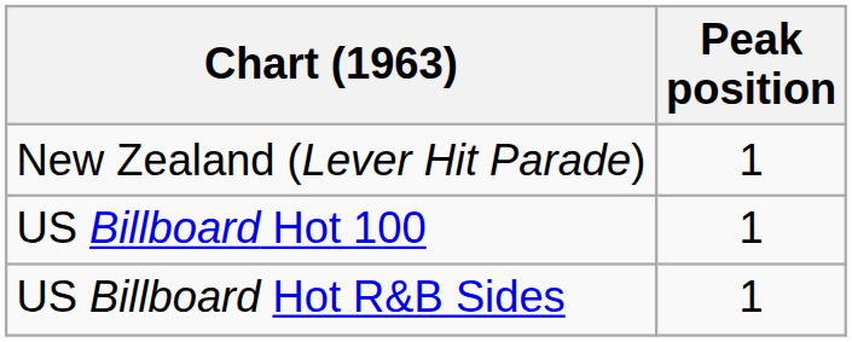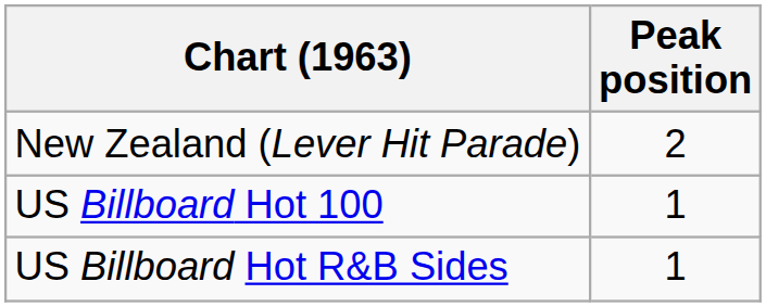 <table class="wikitable">
 <tr>
 <th>Chart (1963)</th>
 <th>Peak<br>position</th>
 </tr>
 <tr>
 <td>New Zealand (<em>Lever Hit Parade</em>)</td>
-<td style="text-align:center;">1</td>
+<td style="text-align:center;">2</td>
 </tr>
 <tr>
 <td>US <a href='#'><em>Billboard</em> Hot 100</a></td>
 <td style="text-align:center;">1</td>
 </tr>
 <tr>
 <td>US <em>Billboard</em> <a href='#'>Hot R&B Sides</a></td>
 <td style="text-align:center;">1</td>
 </tr>
 </table>
